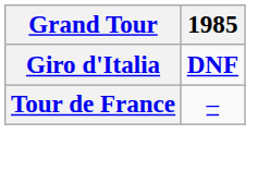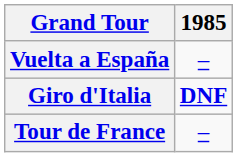 <table class="wikitable plainrowheaders">
 <tr>
 <th scope="col"><a href='#'>Grand Tour</a></th>
 <th scope="col">1985</th>
+</tr>
+<tr style="text-align:center;">
+<th scope="row"> <a href='#'>Vuelta a España</a></th>
+<td><a href='#'>–</a></td>
 </tr>
 <tr style="text-align:center;">
 <th scope="row"> <a href='#'>Giro d'Italia</a></th>
 <td><strong><a href='#'>DNF</a></strong></td>
 </tr>
 <tr style="text-align:center;">
 <th scope="row"> <a href='#'>Tour de France</a></th>
 <td><a href='#'>–</a></td>
 </tr>
 </table>
